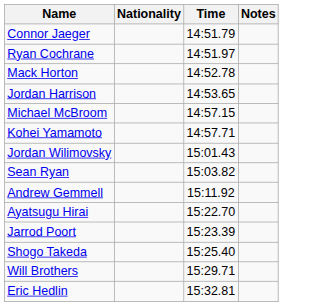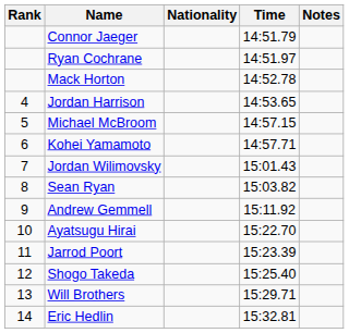 <table class="wikitable sortable" style="text-align:center">
 <tr>
+<th>Rank</th>
 <th>Name</th>
 <th>Nationality</th>
 <th>Time</th>
 <th>Notes</th>
 </tr>
 <tr>
+<td></td>
 <td align=left><a href='#'>Connor Jaeger</a></td>
 <td align=left></td>
 <td>14:51.79</td>
 <td></td>
 </tr>
 <tr>
+<td></td>
 <td align=left><a href='#'>Ryan Cochrane</a></td>
 <td align=left></td>
 <td>14:51.97</td>
 <td></td>
 </tr>
 <tr>
+<td></td>
 <td align=left><a href='#'>Mack Horton</a></td>
 <td align=left></td>
 <td>14:52.78</td>
 <td></td>
 </tr>
 <tr>
+<td>4</td>
 <td align=left><a href='#'>Jordan Harrison</a></td>
 <td align=left></td>
 <td>14:53.65</td>
 <td></td>
 </tr>
 <tr>
+<td>5</td>
 <td align=left><a href='#'>Michael McBroom</a></td>
 <td align=left></td>
 <td>14:57.15</td>
 <td></td>
 </tr>
 <tr>
+<td>6</td>
 <td align=left><a href='#'>Kohei Yamamoto</a></td>
 <td align=left></td>
 <td>14:57.71</td>
 <td></td>
 </tr>
 <tr>
+<td>7</td>
 <td align=left><a href='#'>Jordan Wilimovsky</a></td>
 <td align=left></td>
 <td>15:01.43</td>
 <td></td>
 </tr>
 <tr>
+<td>8</td>
 <td align=left><a href='#'>Sean Ryan</a></td>
 <td align=left></td>
 <td>15:03.82</td>
 <td></td>
 </tr>
 <tr>
+<td>9</td>
 <td align=left><a href='#'>Andrew Gemmell</a></td>
 <td align=left></td>
 <td>15:11.92</td>
 <td></td>
 </tr>
 <tr>
+<td>10</td>
 <td align=left><a href='#'>Ayatsugu Hirai</a></td>
 <td align=left></td>
 <td>15:22.70</td>
 <td></td>
 </tr>
 <tr>
+<td>11</td>
 <td align=left><a href='#'>Jarrod Poort</a></td>
 <td align=left></td>
 <td>15:23.39</td>
 <td></td>
 </tr>
 <tr>
+<td>12</td>
 <td align=left><a href='#'>Shogo Takeda</a></td>
 <td align=left></td>
 <td>15:25.40</td>
 <td></td>
 </tr>
 <tr>
+<td>13</td>
 <td align=left><a href='#'>Will Brothers</a></td>
 <td align=left></td>
 <td>15:29.71</td>
 <td></td>
 </tr>
 <tr>
+<td>14</td>
 <td align=left><a href='#'>Eric Hedlin</a></td>
 <td align=left></td>
 <td>15:32.81</td>
 <td></td>
 </tr>
 </table>
